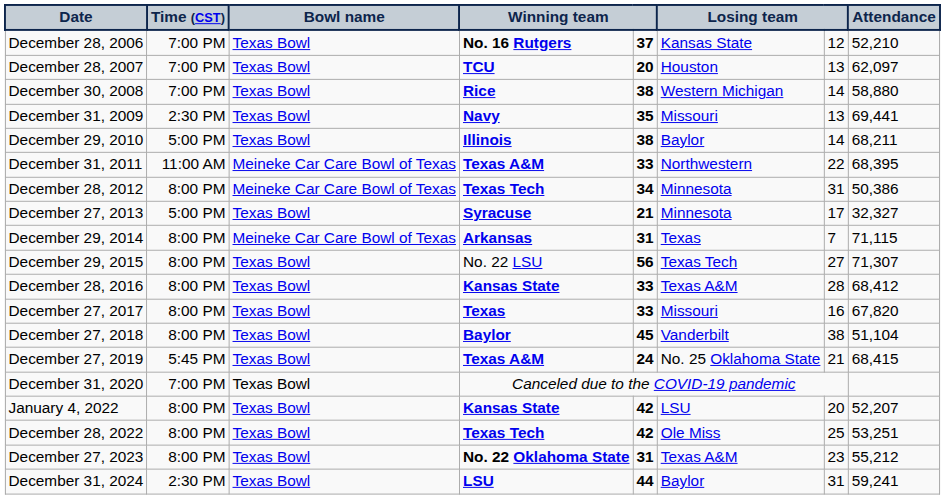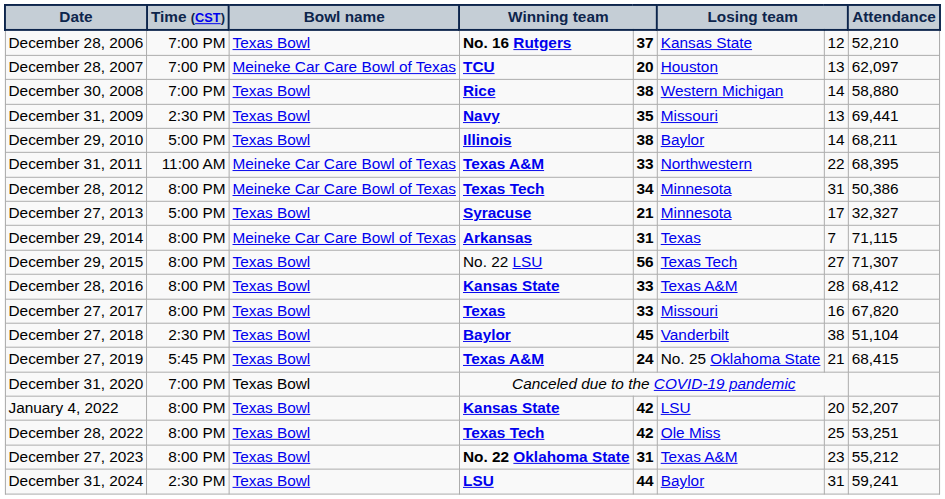 <table class="wikitable">
 <tr>
 <th style="background:#c5ced6; color:#0D254C; border: 2px solid #0D254C;">Date</th>
 <th style="background:#c5ced6; color:#0D254C; border: 2px solid #0D254C;">Time <small>(<a href='#'>CST</a>)</small></th>
 <th style="background:#c5ced6; color:#0D254C; border: 2px solid #0D254C;">Bowl name</th>
 <th style="background:#c5ced6; color:#0D254C; border: 2px solid #0D254C;" colspan=2>Winning team</th>
 <th style="background:#c5ced6; color:#0D254C; border: 2px solid #0D254C;" colspan=2>Losing team</th>
 <th style="background:#c5ced6; color:#0D254C; border: 2px solid #0D254C;">Attendance</th>
 </tr>
 <tr>
 <td>December 28, 2006</td>
 <td align=right>7:00 PM</td>
 <td><a href='#'>Texas Bowl</a></td>
 <td><strong>No. 16 <a href='#'>Rutgers</a></strong></td>
 <td><strong>37</strong></td>
 <td><a href='#'>Kansas State</a></td>
 <td>12</td>
 <td>52,210</td>
 </tr>
 <tr>
 <td>December 28, 2007</td>
 <td align=right>7:00 PM</td>
-<td><a href='#'>Texas Bowl</a></td>
+<td><a href='#'>Meineke Car Care Bowl of Texas</a></td>
 <td><strong><a href='#'>TCU</a></strong></td>
 <td><strong>20</strong></td>
 <td><a href='#'>Houston</a></td>
 <td>13</td>
 <td>62,097</td>
 </tr>
 <tr>
 <td>December 30, 2008</td>
 <td align=right>7:00 PM</td>
 <td><a href='#'>Texas Bowl</a></td>
 <td><strong><a href='#'>Rice</a></strong></td>
 <td><strong>38</strong></td>
 <td><a href='#'>Western Michigan</a></td>
 <td>14</td>
 <td>58,880</td>
 </tr>
 <tr>
 <td>December 31, 2009</td>
 <td align=right>2:30 PM</td>
 <td><a href='#'>Texas Bowl</a></td>
 <td><strong><a href='#'>Navy</a></strong></td>
 <td><strong>35</strong></td>
 <td><a href='#'>Missouri</a></td>
 <td>13</td>
 <td>69,441</td>
 </tr>
 <tr>
 <td>December 29, 2010</td>
 <td align=right>5:00 PM</td>
 <td><a href='#'>Texas Bowl</a></td>
 <td><strong><a href='#'>Illinois</a></strong></td>
 <td><strong>38</strong></td>
 <td><a href='#'>Baylor</a></td>
 <td>14</td>
 <td>68,211</td>
 </tr>
 <tr>
 <td>December 31, 2011</td>
 <td align=right>11:00 AM</td>
 <td><a href='#'>Meineke Car Care Bowl of Texas</a></td>
 <td><strong><a href='#'>Texas A&M</a></strong></td>
 <td><strong>33</strong></td>
 <td><a href='#'>Northwestern</a></td>
 <td>22</td>
 <td>68,395</td>
 </tr>
 <tr>
 <td>December 28, 2012</td>
 <td align=right>8:00 PM</td>
 <td><a href='#'>Meineke Car Care Bowl of Texas</a></td>
 <td><strong><a href='#'>Texas Tech</a></strong></td>
 <td><strong>34</strong></td>
 <td><a href='#'>Minnesota</a></td>
 <td>31</td>
 <td>50,386</td>
 </tr>
 <tr>
 <td>December 27, 2013</td>
 <td align=right>5:00 PM</td>
 <td><a href='#'>Texas Bowl</a></td>
 <td><strong><a href='#'>Syracuse</a></strong></td>
 <td><strong>21</strong></td>
 <td><a href='#'>Minnesota</a></td>
 <td>17</td>
 <td>32,327</td>
 </tr>
 <tr>
 <td>December 29, 2014</td>
 <td align=right>8:00 PM</td>
 <td><a href='#'>Meineke Car Care Bowl of Texas</a></td>
 <td><strong><a href='#'>Arkansas</a></strong></td>
 <td><strong>31</strong></td>
 <td><a href='#'>Texas</a></td>
 <td>7</td>
 <td>71,115</td>
 </tr>
 <tr>
 <td>December 29, 2015</td>
 <td align=right>8:00 PM</td>
 <td><a href='#'>Texas Bowl</a></td>
 <td>No. 22 <a href='#'>LSU</a></td>
 <td><strong>56</strong></td>
 <td><a href='#'>Texas Tech</a></td>
 <td>27</td>
 <td>71,307</td>
 </tr>
 <tr>
 <td>December 28, 2016</td>
 <td align=right>8:00 PM</td>
 <td><a href='#'>Texas Bowl</a></td>
 <td><strong><a href='#'>Kansas State</a></strong></td>
 <td><strong>33</strong></td>
 <td><a href='#'>Texas A&M</a></td>
 <td>28</td>
 <td>68,412</td>
 </tr>
 <tr>
 <td>December 27, 2017</td>
 <td align=right>8:00 PM</td>
 <td><a href='#'>Texas Bowl</a></td>
 <td><strong><a href='#'>Texas</a></strong></td>
 <td><strong>33</strong></td>
 <td><a href='#'>Missouri</a></td>
 <td>16</td>
 <td>67,820</td>
 </tr>
 <tr>
 <td>December 27, 2018</td>
-<td align=right>8:00 PM</td>
+<td align=right>2:30 PM</td>
 <td><a href='#'>Texas Bowl</a></td>
 <td><strong><a href='#'>Baylor</a></strong></td>
 <td><strong>45</strong></td>
 <td><a href='#'>Vanderbilt</a></td>
 <td>38</td>
 <td>51,104</td>
 </tr>
 <tr>
 <td>December 27, 2019</td>
 <td align=right>5:45 PM</td>
 <td><a href='#'>Texas Bowl</a></td>
 <td><strong><a href='#'>Texas A&M</a></strong></td>
 <td><strong>24</strong></td>
 <td>No. 25 <a href='#'>Oklahoma State</a></td>
 <td>21</td>
 <td>68,415</td>
 </tr>
 <tr>
 <td>December 31, 2020</td>
 <td align=right>7:00 PM</td>
 <td>Texas Bowl</td>
 <td colspan=4 align=center><em>Canceled due to the <a href='#'>COVID-19 pandemic</a></td>
 <td align=center></td>
 </tr>
 <tr>
 <td>January 4, 2022</td>
 <td align=right>8:00 PM</td>
 <td><a href='#'>Texas Bowl</a></td>
 <td><strong><a href='#'>Kansas State</a></strong></td>
 <td><strong>42</strong></td>
 <td><a href='#'>LSU</a></td>
 <td>20</td>
 <td>52,207</td>
 </tr>
 <tr>
 <td>December 28, 2022</td>
 <td align=right>8:00 PM</td>
 <td><a href='#'>Texas Bowl</a></td>
 <td><strong><a href='#'>Texas Tech</a></strong></td>
 <td><strong>42</strong></td>
 <td><a href='#'>Ole Miss</a></td>
 <td>25</td>
 <td>53,251</td>
 </tr>
 <tr>
 <td>December 27, 2023</td>
 <td align=right>8:00 PM</td>
 <td><a href='#'>Texas Bowl</a></td>
 <td><strong>No. 22 <a href='#'>Oklahoma State</a></strong></td>
 <td><strong>31</strong></td>
 <td><a href='#'>Texas A&M</a></td>
 <td>23</td>
 <td>55,212</td>
 </tr>
 <tr>
 <td>December 31, 2024</td>
 <td align=right>2:30 PM</td>
 <td><a href='#'>Texas Bowl</a></td>
 <td><strong><a href='#'>LSU</a></strong></td>
 <td><strong>44</strong></td>
 <td><a href='#'> Baylor</a></td>
 <td>31</td>
 <td>59,241</td>
 </tr>
 </table>
